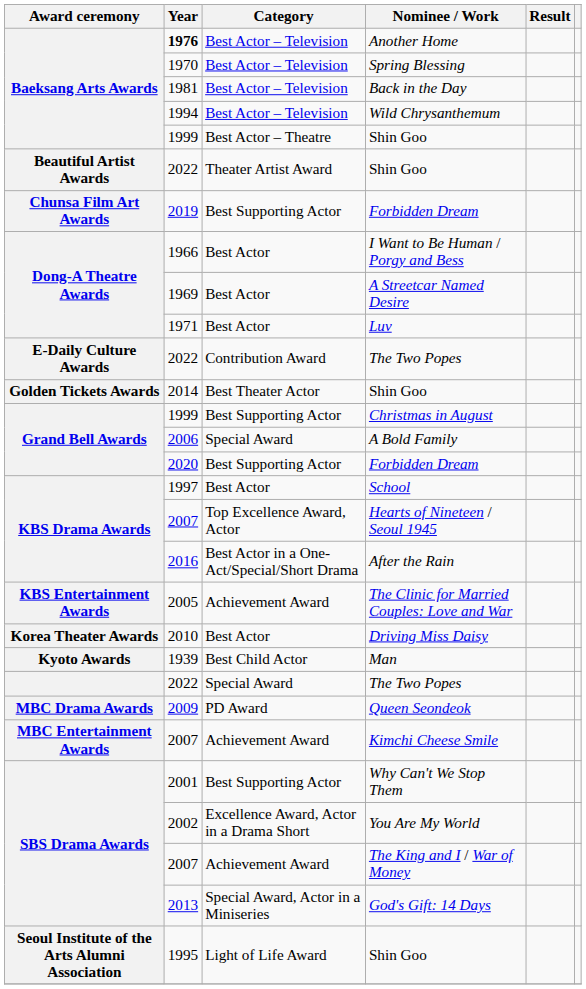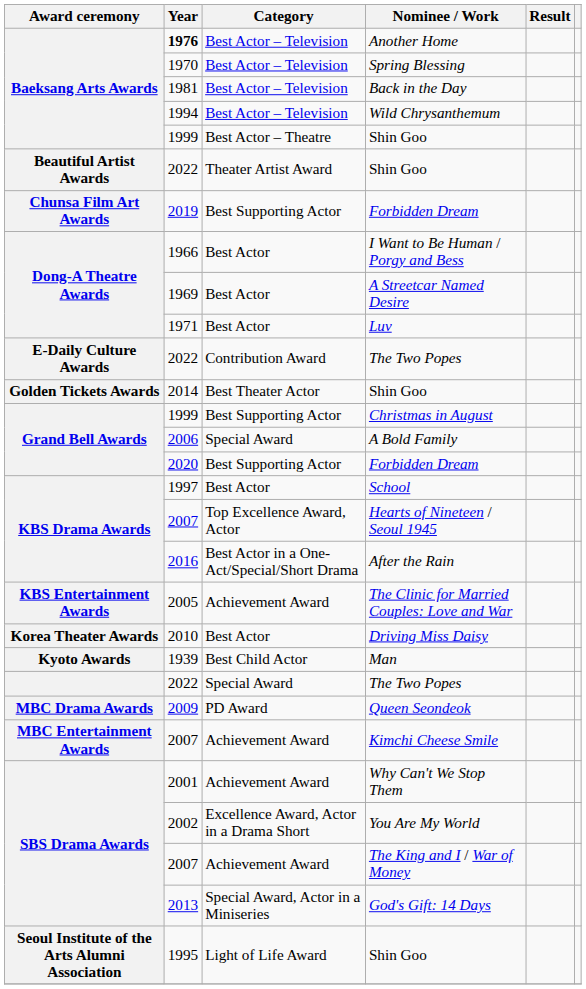 <table class="wikitable plainrowheaders sortable">
 <tr>
 <th scope="col">Award ceremony</th>
 <th scope="col">Year</th>
 <th scope="col">Category</th>
 <th scope="col">Nominee / Work</th>
 <th scope="col">Result</th>
 <th scope="col" class="unsortable"></th>
 </tr>
 <tr>
 <th scope="row" rowspan="5"><a href='#'>Baeksang Arts Awards</a></th>
 <td style="text-align:center"><strong>1976</strong></td>
 <td><a href='#'>Best Actor – Television</a></td>
 <td><em>Another Home</em></td>
 <td></td>
 <td></td>
 </tr>
 <tr>
 <td style="text-align:center">1970</td>
 <td><a href='#'>Best Actor – Television</a></td>
 <td><em>Spring Blessing</em></td>
 <td></td>
 <td></td>
 </tr>
 <tr>
 <td style="text-align:center">1981</td>
 <td><a href='#'>Best Actor – Television</a></td>
 <td><em>Back in the Day</em></td>
 <td></td>
 <td></td>
 </tr>
 <tr>
 <td style="text-align:center">1994</td>
 <td><a href='#'>Best Actor – Television</a></td>
 <td><em>Wild Chrysanthemum</em></td>
 <td></td>
 <td></td>
 </tr>
 <tr>
 <td style="text-align:center">1999</td>
 <td>Best Actor – Theatre</td>
 <td>Shin Goo</td>
 <td></td>
 <td></td>
 </tr>
 <tr>
 <th scope="row">Beautiful Artist Awards</th>
 <td style="text-align:center">2022</td>
 <td>Theater Artist Award</td>
 <td>Shin Goo</td>
 <td></td>
 <td style="text-align:center"></td>
 </tr>
 <tr>
 <th scope="row"><a href='#'>Chunsa Film Art Awards</a></th>
 <td style="text-align:center"><a href='#'>2019</a></td>
 <td>Best Supporting Actor</td>
 <td><em><a href='#'>Forbidden Dream</a></em></td>
 <td></td>
 <td></td>
 </tr>
 <tr>
 <th scope="row" rowspan="3"><a href='#'>Dong-A Theatre Awards</a></th>
 <td style="text-align:center">1966</td>
 <td>Best Actor</td>
 <td><em>I Want to Be Human</em> / <em><a href='#'>Porgy and Bess</a></em></td>
 <td></td>
 <td></td>
 </tr>
 <tr>
 <td style="text-align:center">1969</td>
 <td>Best Actor</td>
 <td><em><a href='#'>A Streetcar Named Desire</a></em></td>
 <td></td>
 <td></td>
 </tr>
 <tr>
 <td style="text-align:center">1971</td>
 <td>Best Actor</td>
 <td><em><a href='#'>Luv</a></em></td>
 <td></td>
 <td></td>
 </tr>
 <tr>
 <th scope="row">E-Daily Culture Awards</th>
 <td style="text-align:center">2022</td>
 <td>Contribution Award</td>
 <td><em>The Two Popes</em></td>
 <td></td>
 <td style="text-align:center"></td>
 </tr>
 <tr>
 <th scope="row">Golden Tickets Awards</th>
 <td style="text-align:center">2014</td>
 <td>Best Theater Actor</td>
 <td>Shin Goo</td>
 <td></td>
 <td></td>
 </tr>
 <tr>
 <th scope="row" rowspan="3"><a href='#'>Grand Bell Awards</a></th>
 <td style="text-align:center">1999</td>
 <td>Best Supporting Actor</td>
 <td><em><a href='#'>Christmas in August</a></em></td>
 <td></td>
 <td></td>
 </tr>
 <tr>
 <td style="text-align:center"><a href='#'>2006</a></td>
 <td>Special Award</td>
 <td><em>A Bold Family</em></td>
 <td></td>
 <td></td>
 </tr>
 <tr>
 <td style="text-align:center"><a href='#'>2020</a></td>
 <td>Best Supporting Actor</td>
 <td><em><a href='#'>Forbidden Dream</a></em></td>
 <td></td>
 <td></td>
 </tr>
 <tr>
 <th scope="row" rowspan="3"><a href='#'>KBS Drama Awards</a></th>
 <td style="text-align:center">1997</td>
 <td>Best Actor</td>
 <td><em><a href='#'>School</a></em></td>
 <td></td>
 <td></td>
 </tr>
 <tr>
 <td style="text-align:center"><a href='#'>2007</a></td>
 <td>Top Excellence Award, Actor</td>
 <td><em><a href='#'>Hearts of Nineteen</a></em> / <em><a href='#'>Seoul 1945</a></em></td>
 <td></td>
 <td></td>
 </tr>
 <tr>
 <td style="text-align:center"><a href='#'>2016</a></td>
 <td>Best Actor in a One-Act/Special/Short Drama</td>
 <td><em>After the Rain</em></td>
 <td></td>
 <td style="text-align:center"></td>
 </tr>
 <tr>
 <th scope="row"><a href='#'>KBS Entertainment Awards</a></th>
 <td style="text-align:center">2005</td>
 <td>Achievement Award</td>
 <td><em><a href='#'>The Clinic for Married Couples: Love and War</a></em></td>
 <td></td>
 <td></td>
 </tr>
 <tr>
 <th scope="row">Korea Theater Awards</th>
 <td style="text-align:center">2010</td>
 <td>Best Actor</td>
 <td><em><a href='#'>Driving Miss Daisy</a></em></td>
 <td></td>
 <td style="text-align:center"></td>
 </tr>
 <tr>
 <th scope="row">Kyoto Awards</th>
 <td style="text-align:center">1939</td>
 <td>Best Child Actor</td>
 <td><em>Man</em></td>
 <td></td>
 <td></td>
 </tr>
 <tr>
 <th scope="row"></th>
 <td style="text-align:center">2022</td>
 <td>Special Award</td>
 <td><em>The Two Popes</em></td>
 <td></td>
 <td style="text-align:center"></td>
 </tr>
 <tr>
 <th scope="row"><a href='#'>MBC Drama Awards</a></th>
 <td style="text-align:center"><a href='#'>2009</a></td>
 <td>PD Award</td>
 <td><em><a href='#'>Queen Seondeok</a></em></td>
 <td></td>
 <td style="text-align:center"></td>
 </tr>
 <tr>
 <th scope="row"><a href='#'>MBC Entertainment Awards</a></th>
 <td style="text-align:center">2007</td>
 <td>Achievement Award</td>
 <td><em><a href='#'>Kimchi Cheese Smile</a></em></td>
 <td></td>
 <td></td>
 </tr>
 <tr>
 <th scope="row" rowspan="4"><a href='#'>SBS Drama Awards</a></th>
 <td style="text-align:center">2001</td>
-<td>Best Supporting Actor</td>
+<td>Achievement Award</td>
 <td><em>Why Can't We Stop Them</em></td>
 <td></td>
 <td></td>
 </tr>
 <tr>
 <td style="text-align:center">2002</td>
 <td>Excellence Award, Actor in a Drama Short</td>
 <td><em>You Are My World</em></td>
 <td></td>
 <td></td>
 </tr>
 <tr>
 <td style="text-align:center">2007</td>
 <td>Achievement Award</td>
 <td><em><a href='#'>The King and I</a></em> / <em><a href='#'>War of Money</a></em></td>
 <td></td>
 <td style="text-align:center"></td>
 </tr>
 <tr>
 <td style="text-align:center"><a href='#'>2013</a></td>
 <td>Special Award, Actor in a Miniseries</td>
 <td><em><a href='#'>God's Gift: 14 Days</a></em></td>
 <td></td>
 <td></td>
 </tr>
 <tr>
 <th scope="row">Seoul Institute of the Arts Alumni Association</th>
 <td style="text-align:center">1995</td>
 <td>Light of Life Award</td>
 <td>Shin Goo</td>
 <td></td>
 <td style="text-align:center"></td>
 </tr>
 <tr>
 </tr>
 </table>
